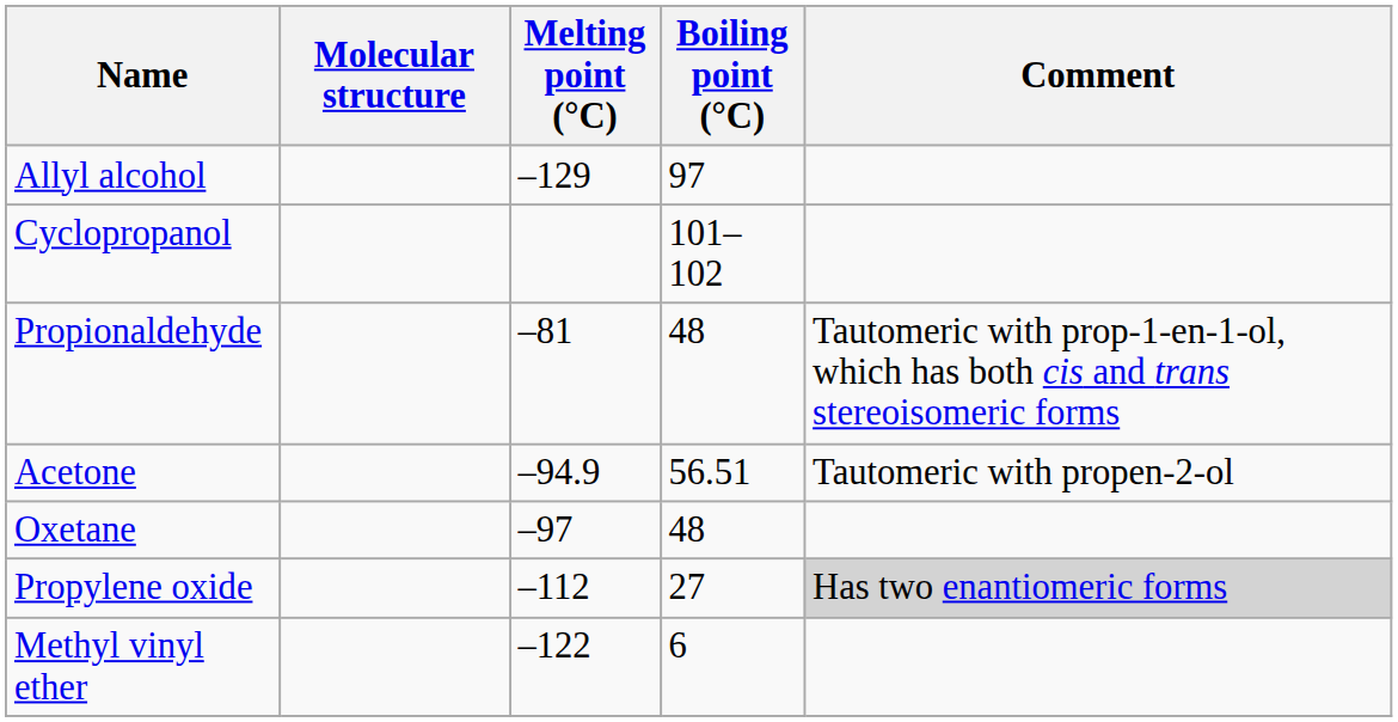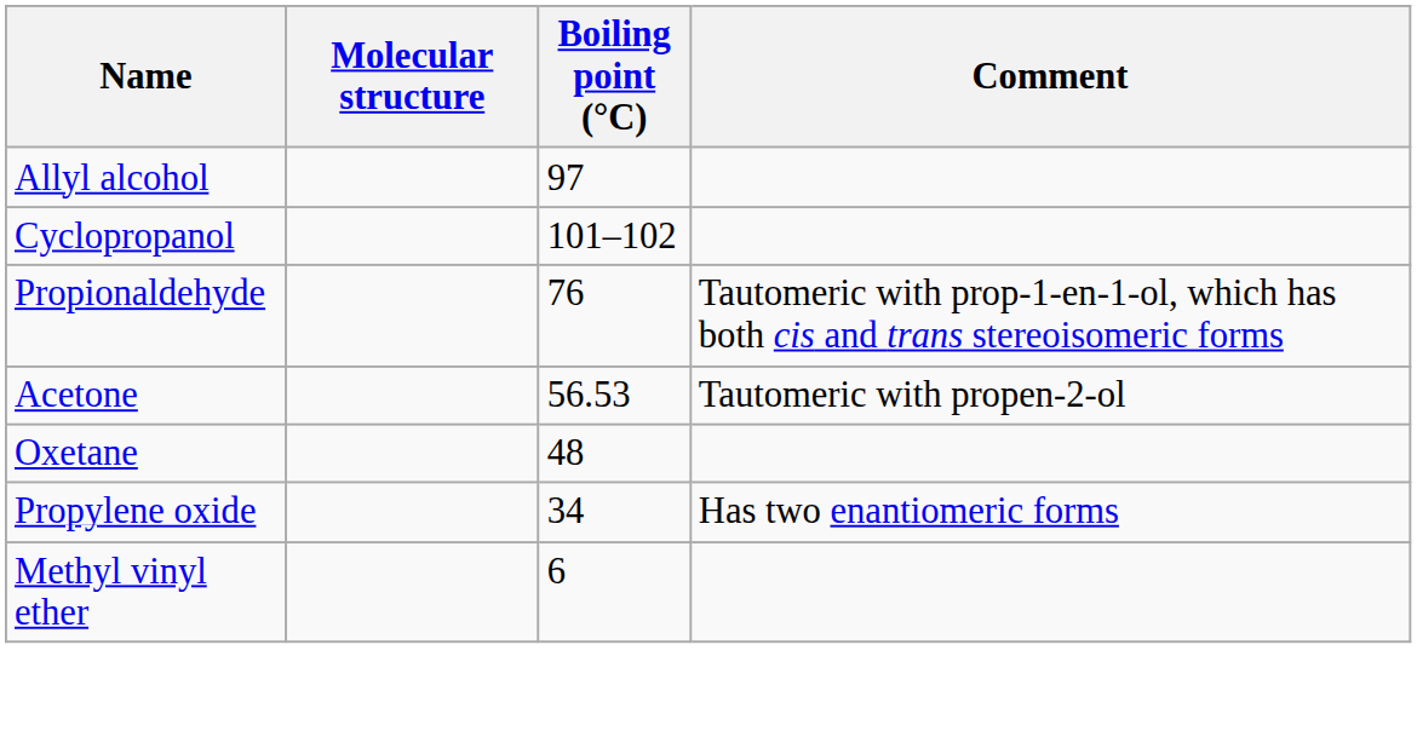 <table class="wikitable sortable skin-invert-image">
 <tr>
 <th>Name</th>
 <th class="unsortable"><a href='#'>Molecular structure</a></th>
-<th><a href='#'>Melting<br>point</a> (°C)</th>
 <th><a href='#'>Boiling<br>point</a> (°C)</th>
 <th class="unsortable">Comment</th>
 </tr>
 <tr>
 <td valign=top><a href='#'>Allyl alcohol</a></td>
 <td valign=top></td>
-<td valign=top>–129</td>
 <td valign=top>97</td>
 <td valign=top></td>
 </tr>
 <tr>
 <td valign=top><a href='#'>Cyclopropanol</a></td>
-<td valign=top></td>
 <td valign=top></td>
 <td valign=top>101–102</td>
 <td valign=top></td>
 </tr>
 <tr>
 <td valign=top><a href='#'>Propionaldehyde</a></td>
 <td valign=top></td>
-<td valign=top>–81</td>
-<td valign=top>48</td>
+<td valign=top>76</td>
 <td valign=top>Tautomeric with prop-1-en-1-ol, which has both <a href='#'><em>cis</em> and <em>trans</em> stereoisomeric forms</a></td>
 </tr>
 <tr>
 <td valign=top><a href='#'>Acetone</a></td>
 <td valign=top></td>
-<td valign=top>–94.9</td>
-<td valign=top>56.51</td>
+<td valign=top>56.53</td>
 <td valign=top>Tautomeric with propen-2-ol</td>
 </tr>
 <tr>
 <td valign=top><a href='#'>Oxetane</a></td>
 <td valign=top></td>
-<td valign=top>–97</td>
 <td valign=top>48</td>
 <td valign=top></td>
 </tr>
 <tr>
 <td valign=top><a href='#'>Propylene oxide</a></td>
 <td valign=top></td>
-<td valign=top>–112</td>
-<td valign=top>27</td>
-<td valign=top style="background: lightgrey;">Has two <a href='#'>enantiomeric forms</a></td>
+<td valign=top>34</td>
+<td valign=top>Has two <a href='#'>enantiomeric forms</a></td>
 </tr>
 <tr>
 <td valign=top><a href='#'>Methyl vinyl ether</a></td>
 <td valign=top></td>
-<td valign=top>–122</td>
 <td valign=top>6</td>
 <td valign=top></td>
 </tr>
 </table>
